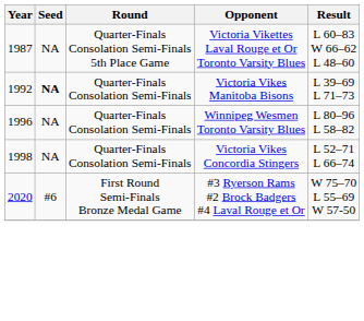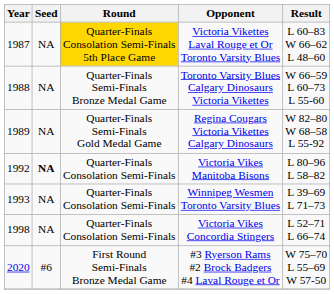 <table class="wikitable" style="text-align:center">
 <tr>
 <th>Year</th>
 <th>Seed</th>
 <th>Round</th>
 <th>Opponent</th>
 <th>Result</th>
 </tr>
 <tr>
 <td rowspan=1>1987</td>
 <td>NA</td>
-<td>Quarter-Finals<br>Consolation Semi-Finals<br>5th Place Game</td>
+<td style="background: gold;">Quarter-Finals<br>Consolation Semi-Finals<br>5th Place Game</td>
 <td><a href='#'>Victoria Vikettes</a><br><a href='#'>Laval Rouge et Or</a><br><a href='#'>Toronto Varsity Blues</a></td>
 <td>L 60–83<br>W 66–62<br>L 48–60</td>
+</tr>
+<tr>
+<td rowspan=1>1988</td>
+<td>NA</td>
+<td>Quarter-Finals<br>Semi-Finals<br>Bronze Medal Game</td>
+<td><a href='#'>Toronto Varsity Blues</a><br><a href='#'>Calgary Dinosaurs</a><br><a href='#'>Victoria Vikettes</a></td>
+<td>W 66–59<br>L 60–73<br>L 55-60</td>
+</tr>
+<tr>
+<td rowspan=1>1989</td>
+<td>NA</td>
+<td>Quarter-Finals<br>Semi-Finals<br>Gold Medal Game</td>
+<td><a href='#'>Regina Cougars</a><br><a href='#'>Victoria Vikettes</a><br><a href='#'>Calgary Dinosaurs</a></td>
+<td>W 82–80<br>W 68–58<br>L 55-92</td>
 </tr>
 <tr>
 <td rowspan=1>1992</td>
 <td><strong>NA</strong></td>
 <td>Quarter-Finals<br>Consolation Semi-Finals</td>
 <td><a href='#'>Victoria Vikes</a><br><a href='#'>Manitoba Bisons</a></td>
-<td>L 39–69<br>L 71–73</td>
+<td>L 80–96<br>L 58–82</td>
 </tr>
 <tr>
-<td rowspan=1>1996</td>
+<td rowspan=1>1993</td>
 <td>NA</td>
 <td>Quarter-Finals<br>Consolation Semi-Finals</td>
 <td><a href='#'>Winnipeg Wesmen</a><br><a href='#'>Toronto Varsity Blues</a></td>
-<td>L 80–96<br>L 58–82</td>
+<td>L 39–69<br>L 71–73</td>
 </tr>
 <tr>
 <td rowspan=1>1998</td>
 <td>NA</td>
 <td>Quarter-Finals<br>Consolation Semi-Finals</td>
 <td><a href='#'>Victoria Vikes</a><br><a href='#'>Concordia Stingers</a></td>
 <td>L 52–71<br>L 66–74</td>
 </tr>
 <tr>
 <td rowspan=1><a href='#'>2020</a></td>
 <td>#6</td>
 <td>First Round<br>Semi-Finals<br> Bronze Medal Game</td>
 <td>#3 <a href='#'>Ryerson Rams</a><br>#2 <a href='#'>Brock Badgers</a><br>#4 <a href='#'>Laval Rouge et Or</a></td>
 <td>W 75–70<br>L 55–69<br>W 57-50</td>
 </tr>
 <tr style="text-align:center;">
 </tr>
 </table>
